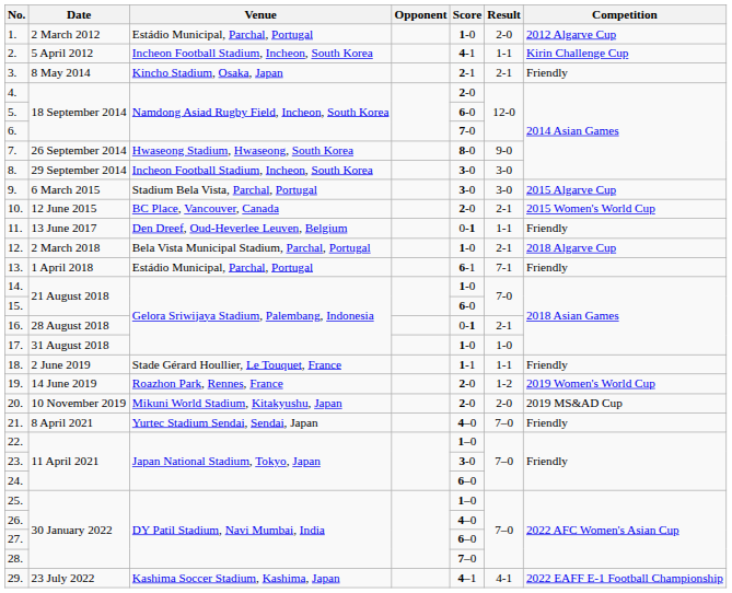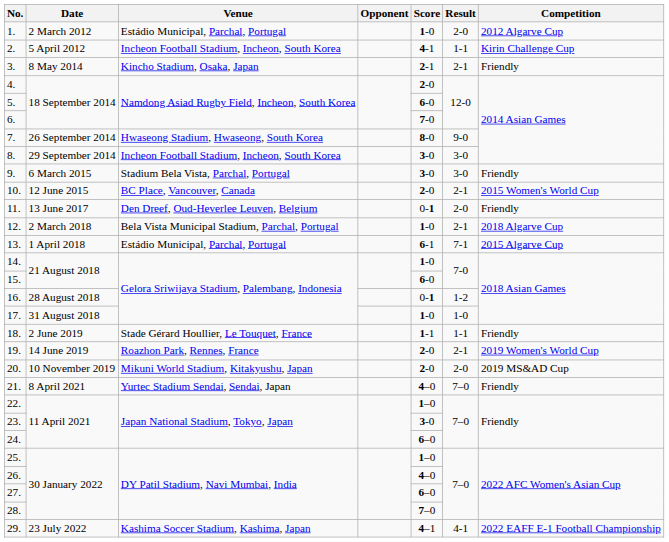 <table class="wikitable">
 <tr>
 <th>No.</th>
 <th>Date</th>
 <th>Venue</th>
 <th>Opponent</th>
 <th>Score</th>
 <th>Result</th>
 <th>Competition</th>
 </tr>
 <tr>
 <td>1.</td>
 <td>2 March 2012</td>
 <td>Estádio Municipal, <a href='#'>Parchal</a>, <a href='#'>Portugal</a></td>
 <td></td>
 <td align="center"><strong>1</strong>-0</td>
 <td align="center">2-0</td>
 <td><a href='#'>2012 Algarve Cup</a></td>
 </tr>
 <tr>
 <td>2.</td>
 <td>5 April 2012</td>
 <td><a href='#'>Incheon Football Stadium</a>, <a href='#'>Incheon</a>, <a href='#'>South Korea</a></td>
 <td></td>
 <td align="center"><strong>4</strong>-1</td>
 <td align="center">1-1</td>
 <td><a href='#'>Kirin Challenge Cup</a></td>
 </tr>
 <tr>
 <td>3.</td>
 <td>8 May 2014</td>
 <td><a href='#'>Kincho Stadium</a>, <a href='#'>Osaka</a>, <a href='#'>Japan</a></td>
 <td></td>
 <td align="center"><strong>2</strong>-1</td>
 <td align="center">2-1</td>
 <td>Friendly</td>
 </tr>
 <tr>
 <td>4.</td>
 <td rowspan="3">18 September 2014</td>
 <td rowspan="3"><a href='#'>Namdong Asiad Rugby Field</a>, <a href='#'>Incheon</a>, <a href='#'>South Korea</a></td>
 <td rowspan="3"></td>
 <td align="center"><strong>2</strong>-0</td>
 <td rowspan="3" align="center">12-0</td>
 <td rowspan="5"><a href='#'>2014 Asian Games</a></td>
 </tr>
 <tr>
 <td>5.</td>
 <td align="center"><strong>6</strong>-0</td>
 </tr>
 <tr>
 <td>6.</td>
 <td align="center"><strong>7</strong>-0</td>
 </tr>
 <tr>
 <td>7.</td>
 <td>26 September 2014</td>
 <td><a href='#'>Hwaseong Stadium</a>, <a href='#'>Hwaseong</a>, <a href='#'>South Korea</a></td>
 <td></td>
 <td align="center"><strong>8</strong>-0</td>
 <td align="center">9-0</td>
 </tr>
 <tr>
 <td>8.</td>
 <td>29 September 2014</td>
 <td><a href='#'>Incheon Football Stadium</a>, <a href='#'>Incheon</a>, <a href='#'>South Korea</a></td>
 <td></td>
 <td align="center"><strong>3</strong>-0</td>
 <td align="center">3-0</td>
 </tr>
 <tr>
 <td>9.</td>
 <td>6 March 2015</td>
 <td>Stadium Bela Vista, <a href='#'>Parchal</a>, <a href='#'>Portugal</a></td>
 <td></td>
 <td align="center"><strong>3</strong>-0</td>
 <td align="center">3-0</td>
-<td><a href='#'>2015 Algarve Cup</a></td>
+<td>Friendly</td>
 </tr>
 <tr>
 <td>10.</td>
 <td>12 June 2015</td>
 <td><a href='#'>BC Place</a>, <a href='#'>Vancouver</a>, <a href='#'>Canada</a></td>
 <td></td>
 <td align="center"><strong>2</strong>-0</td>
 <td align="center">2-1</td>
 <td><a href='#'>2015 Women's World Cup</a></td>
 </tr>
 <tr>
 <td>11.</td>
 <td>13 June 2017</td>
 <td><a href='#'>Den Dreef</a>, <a href='#'>Oud-Heverlee Leuven</a>, <a href='#'>Belgium</a></td>
 <td></td>
 <td align="center">0-<strong>1</strong></td>
-<td align="center">1-1</td>
+<td align="center">2-0</td>
 <td>Friendly</td>
 </tr>
 <tr>
 <td>12.</td>
 <td>2 March 2018</td>
 <td>Bela Vista Municipal Stadium, <a href='#'>Parchal</a>, <a href='#'>Portugal</a></td>
 <td></td>
 <td align="center"><strong>1</strong>-0</td>
 <td align="center">2-1</td>
 <td><a href='#'>2018 Algarve Cup</a></td>
 </tr>
 <tr>
 <td>13.</td>
 <td>1 April 2018</td>
 <td>Estádio Municipal, <a href='#'>Parchal</a>, <a href='#'>Portugal</a></td>
 <td></td>
 <td align="center"><strong>6</strong>-1</td>
 <td align="center">7-1</td>
-<td>Friendly</td>
+<td><a href='#'>2015 Algarve Cup</a></td>
 </tr>
 <tr>
 <td>14.</td>
 <td rowspan="2">21 August 2018</td>
 <td rowspan="4"><a href='#'>Gelora Sriwijaya Stadium</a>, <a href='#'>Palembang</a>, <a href='#'>Indonesia</a></td>
 <td rowspan="2"></td>
 <td align="center"><strong>1</strong>-0</td>
 <td rowspan="2" align="center">7-0</td>
 <td rowspan="4"><a href='#'>2018 Asian Games</a></td>
 </tr>
 <tr>
 <td>15.</td>
 <td align="center"><strong>6</strong>-0</td>
 </tr>
 <tr>
 <td>16.</td>
 <td>28 August 2018</td>
 <td></td>
 <td align="center">0-<strong>1</strong></td>
-<td align="center">2-1</td>
+<td align="center">1-2</td>
 </tr>
 <tr>
 <td>17.</td>
 <td>31 August 2018</td>
 <td></td>
 <td align="center"><strong>1</strong>-0</td>
 <td align="center">1-0</td>
 </tr>
 <tr>
 <td>18.</td>
 <td>2 June 2019</td>
 <td>Stade Gérard Houllier, <a href='#'>Le Touquet</a>, <a href='#'>France</a></td>
 <td></td>
 <td align="center"><strong>1</strong>-1</td>
 <td align="center">1-1</td>
 <td>Friendly</td>
 </tr>
 <tr>
 <td>19.</td>
 <td>14 June 2019</td>
 <td><a href='#'>Roazhon Park</a>, <a href='#'>Rennes</a>, <a href='#'>France</a></td>
 <td></td>
 <td align="center"><strong>2</strong>-0</td>
-<td align="center">1-2</td>
+<td align="center">2-1</td>
 <td><a href='#'>2019 Women's World Cup</a></td>
 </tr>
 <tr>
 <td>20.</td>
 <td>10 November 2019</td>
 <td><a href='#'>Mikuni World Stadium</a>, <a href='#'>Kitakyushu</a>, <a href='#'>Japan</a></td>
 <td></td>
 <td align="center"><strong>2</strong>-0</td>
 <td align="center">2-0</td>
 <td>2019 MS&AD Cup</td>
 </tr>
 <tr>
 <td>21.</td>
 <td>8 April 2021</td>
 <td><a href='#'>Yurtec Stadium Sendai</a>, <a href='#'>Sendai</a>, Japan</td>
 <td></td>
 <td align="center"><strong>4</strong>–0</td>
 <td align="center">7–0</td>
 <td>Friendly</td>
 </tr>
 <tr>
 <td>22.</td>
 <td rowspan="3">11 April 2021</td>
 <td rowspan="3"><a href='#'>Japan National Stadium</a>, <a href='#'>Tokyo</a>, <a href='#'>Japan</a></td>
 <td rowspan="3"></td>
 <td align="center"><strong>1</strong>–0</td>
 <td rowspan="3" align="center">7–0</td>
 <td rowspan="3">Friendly</td>
 </tr>
 <tr>
 <td>23.</td>
 <td align="center"><strong>3</strong>-0</td>
 </tr>
 <tr>
 <td>24.</td>
 <td align="center"><strong>6</strong>–0</td>
 </tr>
 <tr>
 <td>25.</td>
 <td rowspan="4">30 January 2022</td>
 <td rowspan="4"><a href='#'>DY Patil Stadium</a>, <a href='#'>Navi Mumbai</a>, <a href='#'>India</a></td>
 <td rowspan="4"></td>
 <td align="center"><strong>1</strong>–0</td>
 <td rowspan="4" align="center">7–0</td>
 <td rowspan="4"><a href='#'>2022 AFC Women's Asian Cup</a></td>
 </tr>
 <tr>
 <td>26.</td>
 <td align="center"><strong>4</strong>–0</td>
 </tr>
 <tr>
 <td>27.</td>
 <td align="center"><strong>6</strong>–0</td>
 </tr>
 <tr>
 <td>28.</td>
 <td align="center"><strong>7</strong>–0</td>
 </tr>
 <tr>
 <td>29.</td>
 <td>23 July 2022</td>
 <td><a href='#'>Kashima Soccer Stadium</a>, <a href='#'>Kashima</a>, <a href='#'>Japan</a></td>
 <td></td>
 <td align="center"><strong>4</strong>–1</td>
 <td align="center">4-1</td>
 <td><a href='#'>2022 EAFF E-1 Football Championship</a></td>
 </tr>
 </table>
